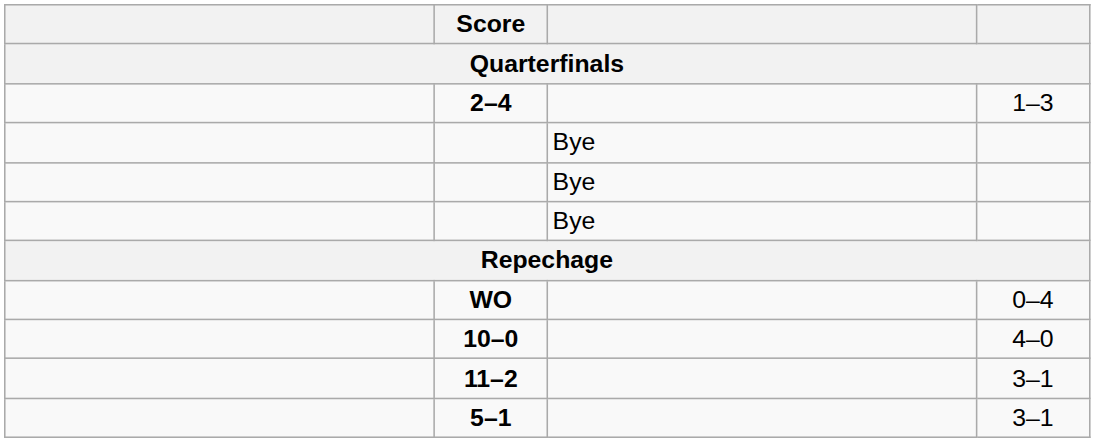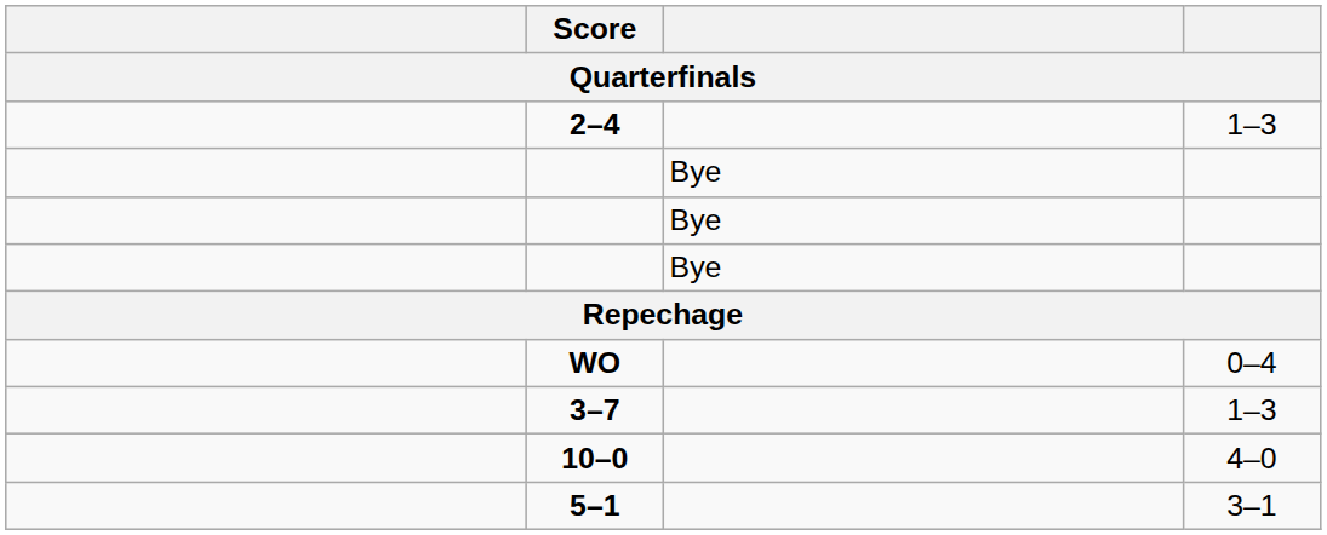 <table class="wikitable" style="text-align: left; ">
 <tr>
 <th align="right" width="270"></th>
 <th width="65">Score</th>
 <th align="left" width="270"></th>
 <th width="65"></th>
 </tr>
 <tr>
 <th colspan=4>Quarterfinals</th>
 </tr>
 <tr>
 <td></td>
 <td align="center"><strong>2–4</strong></td>
 <td><strong></strong></td>
 <td align=center>1–3 <strong></strong></td>
 </tr>
 <tr>
 <td><strong></strong></td>
 <td></td>
 <td>Bye</td>
 <td></td>
 </tr>
 <tr>
 <td><strong></strong></td>
 <td></td>
 <td>Bye</td>
 <td></td>
 </tr>
 <tr>
 <td><strong></strong></td>
 <td></td>
 <td>Bye</td>
 <td></td>
 </tr>
 <tr>
 <th colspan=4>Repechage</th>
 </tr>
 <tr>
 <td></td>
 <td align="center"><strong>WO</strong></td>
 <td><strong></strong></td>
 <td align=center>0–4 <strong></strong></td>
 </tr>
 <tr>
+<td></td>
+<td align="center"><strong>3–7</strong></td>
+<td><strong></strong></td>
+<td align=center>1–3 <strong></strong></td>
+</tr>
+<tr>
 <td><strong></strong></td>
 <td align="center"><strong>10–0</strong></td>
 <td></td>
 <td align=center>4–0 <strong></strong></td>
-</tr>
-<tr>
-<td><strong></strong></td>
-<td align="center"><strong>11–2</strong></td>
-<td></td>
-<td align=center>3–1 <strong></strong></td>
 </tr>
 <tr>
 <td><strong></strong></td>
 <td align="center"><strong>5–1</strong></td>
 <td></td>
 <td align=center>3–1 <strong></strong></td>
 </tr>
 </table>
